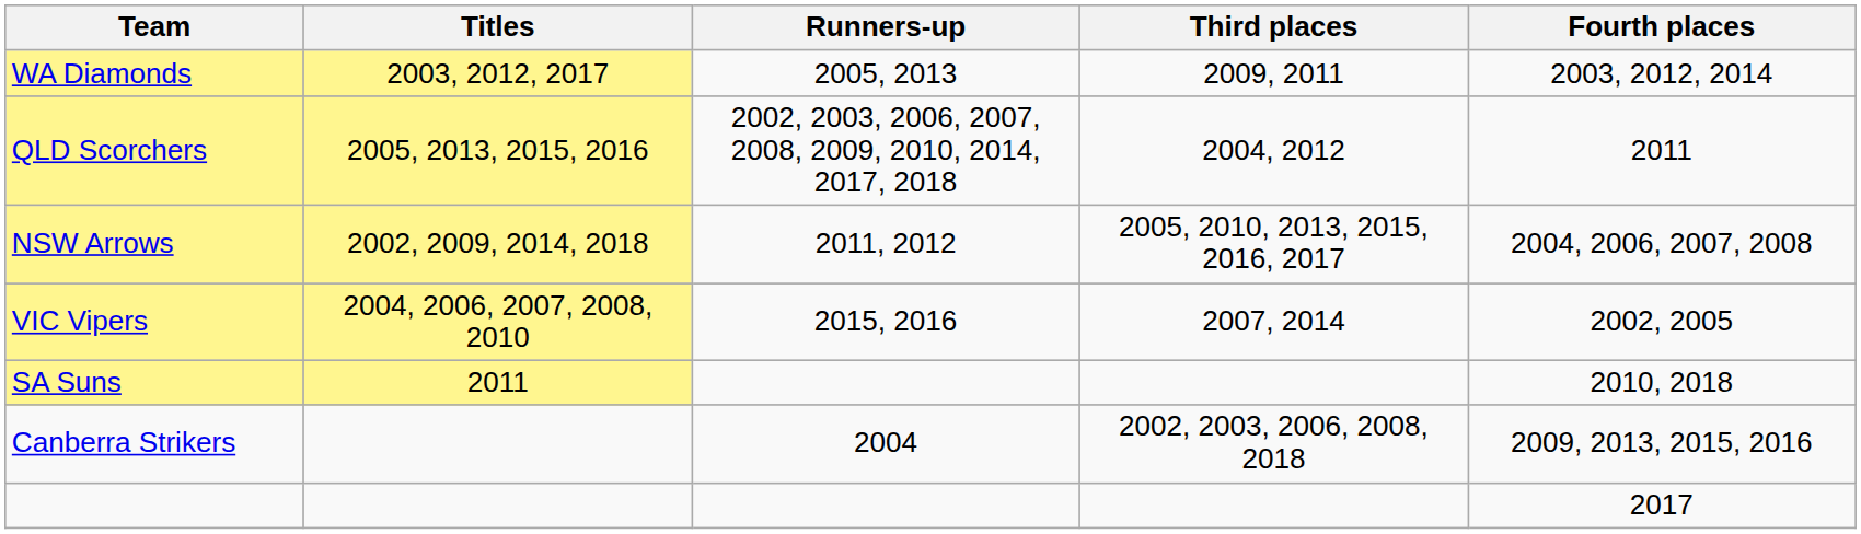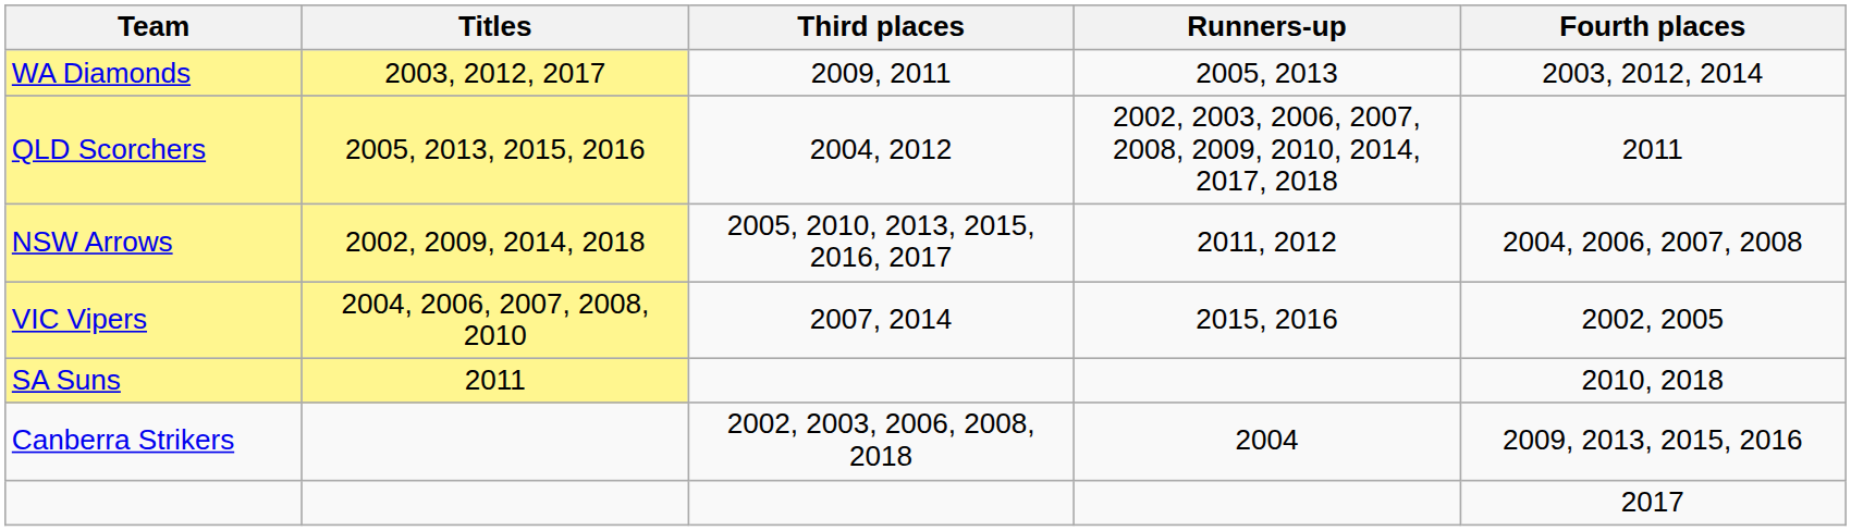 <table class=wikitable style="text-align: center;">
 <tr>
 <th style="width: 160px">Team</th>
 <th>Titles</th>
+<th>Third places</th>
 <th>Runners-up</th>
-<th>Third places</th>
 <th>Fourth places</th>
 </tr>
 <tr>
 <td style="background:#FFF68F; text-align: left;"> <a href='#'>WA Diamonds</a></td>
 <td style=background:#FFF68F; "width: 210px">2003, 2012, 2017</td>
+<td style="width: 210px">2009, 2011</td>
 <td style="width: 210px">2005, 2013</td>
-<td style="width: 210px">2009, 2011</td>
 <td style="width: 210px">2003, 2012, 2014</td>
 </tr>
 <tr>
 <td style="background:#FFF68F; text-align: left;"> <a href='#'>QLD Scorchers</a></td>
 <td style=background:#FFF68F; "width: 210px">2005, 2013, 2015, 2016</td>
+<td style="width: 210px">2004, 2012</td>
 <td style="width: 210px">2002, 2003, 2006, 2007, 2008, 2009, 2010, 2014, 2017, 2018</td>
-<td style="width: 210px">2004, 2012</td>
 <td style="width: 210px">2011</td>
 </tr>
 <tr>
 <td style="background:#FFF68F; text-align: left;"> <a href='#'>NSW Arrows</a></td>
 <td style=background:#FFF68F; "width: 210px">2002, 2009, 2014, 2018</td>
+<td style="width: 210px">2005, 2010, 2013, 2015, 2016, 2017</td>
 <td style="width: 210px">2011, 2012</td>
-<td style="width: 210px">2005, 2010, 2013, 2015, 2016, 2017</td>
 <td style="width: 210px">2004, 2006, 2007, 2008</td>
 </tr>
 <tr>
 <td style="background:#FFF68F; text-align: left;"> <a href='#'>VIC Vipers</a></td>
 <td style=background:#FFF68F; "width: 210px">2004, 2006, 2007, 2008, 2010</td>
+<td style="width: 210px">2007, 2014</td>
 <td style="width: 210px">2015, 2016</td>
-<td style="width: 210px">2007, 2014</td>
 <td style="width: 210px">2002, 2005</td>
 </tr>
 <tr>
 <td style="background:#FFF68F; text-align: left;"> <a href='#'>SA Suns</a></td>
 <td style=background:#FFF68F; "width: 210px">2011</td>
 <td style="width: 210px"></td>
 <td style="width: 210px"></td>
 <td style="width: 210px">2010, 2018</td>
 </tr>
 <tr>
 <td style="text-align: left;"> <a href='#'>Canberra Strikers</a></td>
 <td style="width: 210px"></td>
+<td style="width: 210px">2002, 2003, 2006, 2008, 2018</td>
 <td style="width: 210px">2004</td>
-<td style="width: 210px">2002, 2003, 2006, 2008, 2018</td>
 <td style="width: 210px">2009, 2013, 2015, 2016</td>
 </tr>
 <tr>
 <td style="text-align: left;"></td>
 <td style="width: 210px"></td>
 <td style="width: 210px"></td>
 <td style="width: 210px"></td>
 <td style="width: 210px">2017</td>
 </tr>
 </table>
